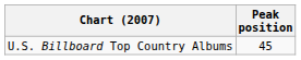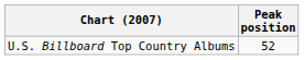 <table class="wikitable">
 <tr>
 <th>Chart (2007)</th>
 <th>Peak<br>position</th>
 </tr>
 <tr>
 <td>U.S. <em>Billboard</em> Top Country Albums</td>
-<td align="center">45</td>
+<td align="center">52</td>
 </tr>
 </table>
